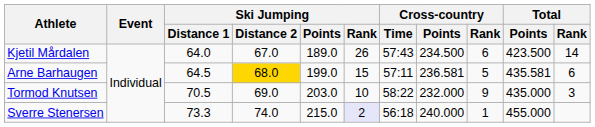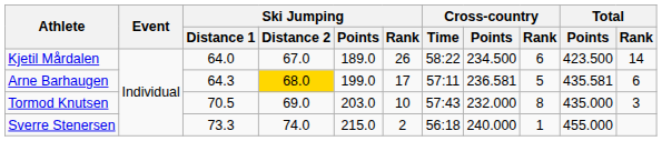 <table class="wikitable" style="font-size:90%">
 <tr>
 <th rowspan="2">Athlete</th>
 <th rowspan="2">Event</th>
 <th colspan="4">Ski Jumping</th>
 <th colspan="3">Cross-country</th>
 <th colspan="2">Total</th>
 </tr>
 <tr>
 <th>Distance 1</th>
 <th>Distance 2</th>
 <th>Points</th>
 <th>Rank</th>
 <th>Time</th>
 <th>Points</th>
 <th>Rank</th>
 <th>Points</th>
 <th>Rank</th>
 </tr>
 <tr>
 <td><a href='#'>Kjetil Mårdalen</a></td>
 <td rowspan="4">Individual</td>
 <td align="center">64.0</td>
 <td align="center">67.0</td>
 <td align="center">189.0</td>
 <td align="center">26</td>
-<td align="center">57:43</td>
+<td align="center">58:22</td>
 <td align="center">234.500</td>
 <td align="center">6</td>
 <td align="center">423.500</td>
 <td align="center">14</td>
 </tr>
 <tr>
 <td><a href='#'>Arne Barhaugen</a></td>
-<td align="center">64.5</td>
+<td align="center">64.3</td>
 <td align="center" style="background: gold;">68.0</td>
 <td align="center">199.0</td>
-<td align="center">15</td>
+<td align="center">17</td>
 <td align="center">57:11</td>
 <td align="center">236.581</td>
 <td align="center">5</td>
 <td align="center">435.581</td>
 <td align="center">6</td>
 </tr>
 <tr>
 <td><a href='#'>Tormod Knutsen</a></td>
 <td align="center">70.5</td>
 <td align="center">69.0</td>
 <td align="center">203.0</td>
 <td align="center">10</td>
-<td align="center">58:22</td>
+<td align="center">57:43</td>
 <td align="center">232.000</td>
-<td align="center">9</td>
+<td align="center">8</td>
 <td align="center">435.000</td>
 <td align="center">3</td>
 </tr>
 <tr>
 <td><a href='#'>Sverre Stenersen</a></td>
 <td align="center">73.3</td>
 <td align="center">74.0</td>
 <td align="center">215.0</td>
-<td align="center" style="background: lavender;">2</td>
+<td align="center">2</td>
 <td align="center">56:18</td>
 <td align="center">240.000</td>
 <td align="center">1</td>
 <td align="center">455.000</td>
 <td align="center"></td>
 </tr>
 </table>
